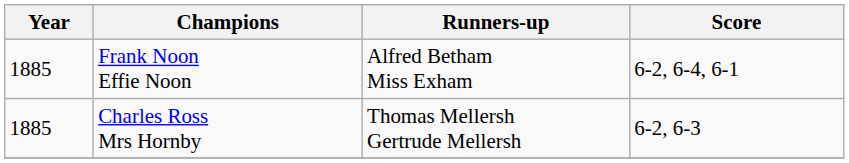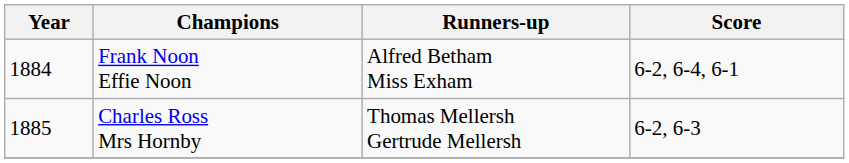 <table class="wikitable" style="font-size:95%;">
 <tr>
 <th style="width:60px;">Year</th>
 <th style="width:200px;">Champions</th>
 <th style="width:200px;">Runners-up</th>
 <th style="width:160px;">Score</th>
 </tr>
 <tr>
-<td>1885</td>
+<td>1884</td>
 <td> <a href='#'>Frank Noon</a><br> Effie Noon</td>
 <td> Alfred Betham<br> Miss Exham</td>
 <td>6-2, 6-4, 6-1</td>
 </tr>
 <tr>
 <td>1885</td>
 <td> <a href='#'>Charles Ross</a><br> Mrs Hornby</td>
 <td> Thomas Mellersh <br> Gertrude Mellersh</td>
 <td>6-2, 6-3</td>
 </tr>
 <tr>
 </tr>
 </table>
